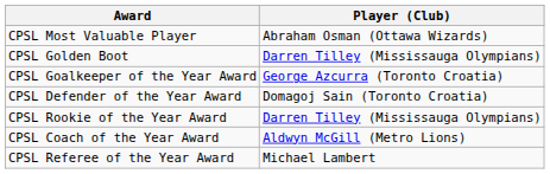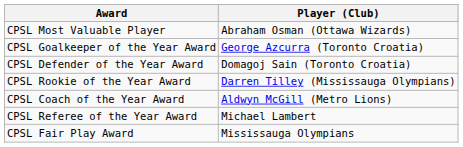 <table class="wikitable">
 <tr style="background:#cccccc;">
 <th>Award</th>
 <th>Player (Club)</th>
 </tr>
 <tr>
 <td>CPSL Most Valuable Player</td>
 <td>Abraham Osman (Ottawa Wizards)</td>
-</tr>
-<tr>
-<td>CPSL Golden Boot</td>
-<td><a href='#'>Darren Tilley</a> (Mississauga Olympians)</td>
 </tr>
 <tr>
 <td>CPSL Goalkeeper of the Year Award</td>
 <td><a href='#'>George Azcurra</a> (Toronto Croatia)</td>
 </tr>
 <tr>
 <td>CPSL Defender of the Year Award</td>
 <td>Domagoj Sain (Toronto Croatia)</td>
 </tr>
 <tr>
 <td>CPSL Rookie of the Year Award</td>
 <td><a href='#'>Darren Tilley</a> (Mississauga Olympians)</td>
 </tr>
 <tr>
 <td>CPSL Coach of the Year Award</td>
 <td><a href='#'>Aldwyn McGill</a> (Metro Lions)</td>
 </tr>
 <tr>
 <td>CPSL Referee of the Year Award</td>
 <td>Michael Lambert</td>
 </tr>
+<tr>
+<td>CPSL Fair Play Award</td>
+<td>Mississauga Olympians</td>
+</tr>
 </table>
